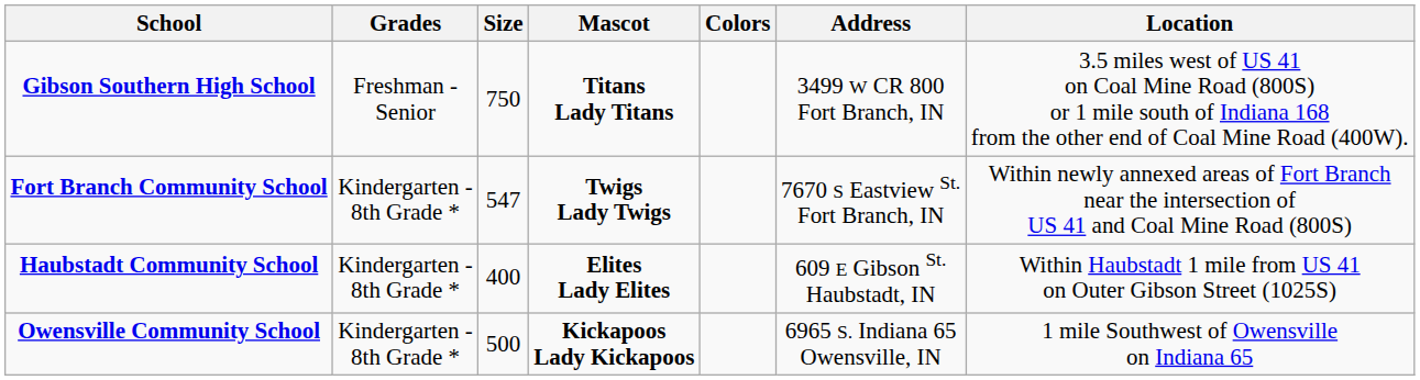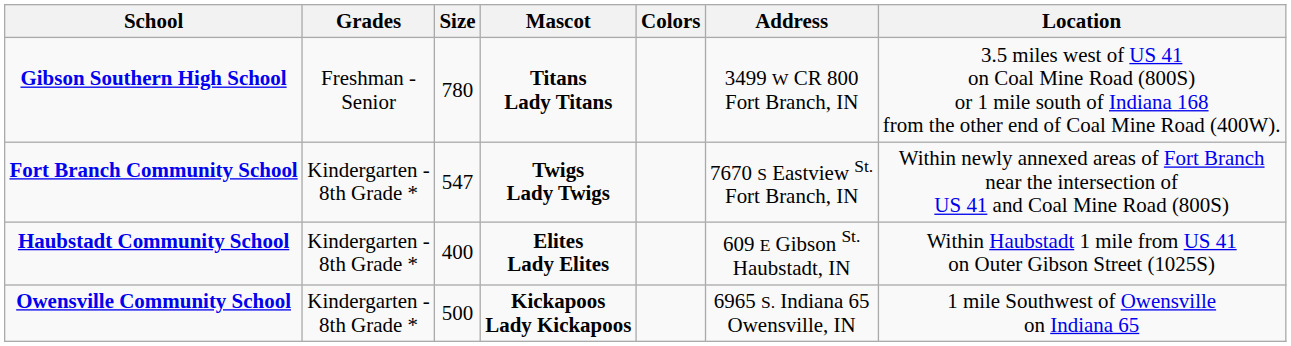 <table class="wikitable" style="text-align:center;">
 <tr>
 <th>School</th>
 <th>Grades</th>
 <th>Size</th>
 <th>Mascot</th>
 <th>Colors</th>
 <th>Address</th>
 <th>Location</th>
 </tr>
 <tr>
 <td><strong><a href='#'>Gibson Southern High School</a></strong> <br>  <br> </td>
 <td>Freshman - <br> Senior</td>
-<td>750</td>
+<td>780</td>
 <td><strong><span>Titans</span> <br> <span>Lady Titans</span></strong></td>
 <td> <br>  <br>  <br> </td>
 <td>3499 <small>W</small> CR 800 <br> Fort Branch, IN</td>
 <td>3.5 miles west of <a href='#'>US 41</a> <br> on Coal Mine Road (800S) <br> or 1 mile south of <a href='#'>Indiana 168</a> <br> from the other end of Coal Mine Road (400W).</td>
 </tr>
 <tr>
 <td><strong><a href='#'>Fort Branch Community School</a></strong> <br>  <br> </td>
 <td>Kindergarten - <br> 8th Grade *</td>
 <td>547</td>
 <td><strong>Twigs <br> <span>Lady Twigs</span></strong></td>
 <td> <br>  <br> </td>
 <td>7670 <small>S</small> Eastview <sup>St.</sup> <br> Fort Branch, IN</td>
 <td>Within newly annexed areas of <a href='#'>Fort Branch</a> <br> near the intersection of <br> <a href='#'>US 41</a> and Coal Mine Road (800S)</td>
 </tr>
 <tr>
 <td><strong><a href='#'>Haubstadt Community School</a></strong> <br>  <br> </td>
 <td>Kindergarten - <br> 8th Grade *</td>
 <td>400</td>
 <td><strong><span>Elites</span> <br> <span>Lady Elites</span></strong></td>
 <td> <br>  <br> </td>
 <td>609 <small>E</small> Gibson <sup>St.</sup> <br> Haubstadt, IN</td>
 <td>Within <a href='#'>Haubstadt</a> 1 mile from <a href='#'>US 41</a> <br> on Outer Gibson Street (1025S)</td>
 </tr>
 <tr>
 <td><strong><a href='#'>Owensville Community School</a></strong> <br>  <br> </td>
 <td>Kindergarten - <br> 8th Grade *</td>
 <td>500</td>
 <td><strong>Kickapoos <br> <span>Lady Kickapoos</span></strong></td>
 <td> <br>  <br> </td>
 <td>6965 <small>S.</small> Indiana 65 <br> Owensville, IN</td>
 <td>1 mile Southwest of <a href='#'>Owensville</a> <br> on <a href='#'>Indiana 65</a></td>
 </tr>
 </table>
